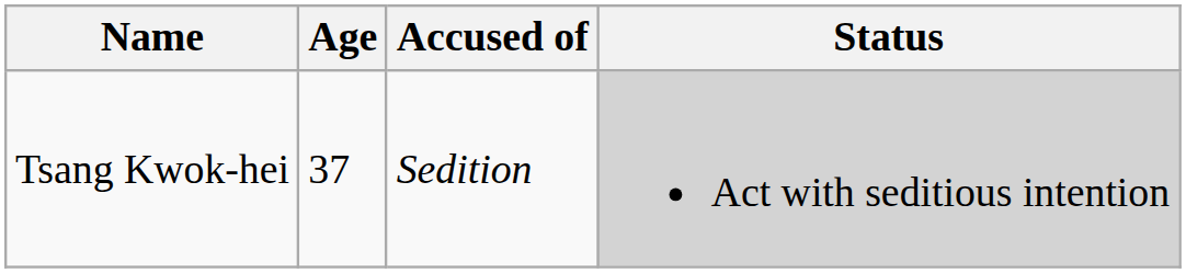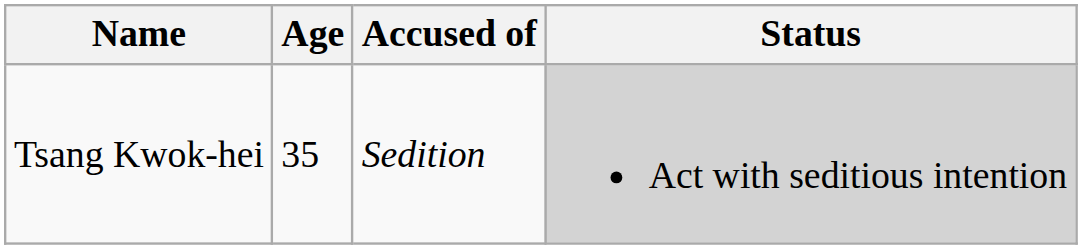 <table class="wikitable">
 <tr>
 <th>Name</th>
 <th>Age</th>
 <th>Accused of</th>
 <th>Status</th>
 </tr>
 <tr>
 <td>Tsang Kwok-hei</td>
-<td>37</td>
+<td>35</td>
 <td><em>Sedition</em></td>
 <td style="background: lightgrey;"><br><ul><li>Act with seditious intention</li></ul></td>
 </tr>
 </table>
